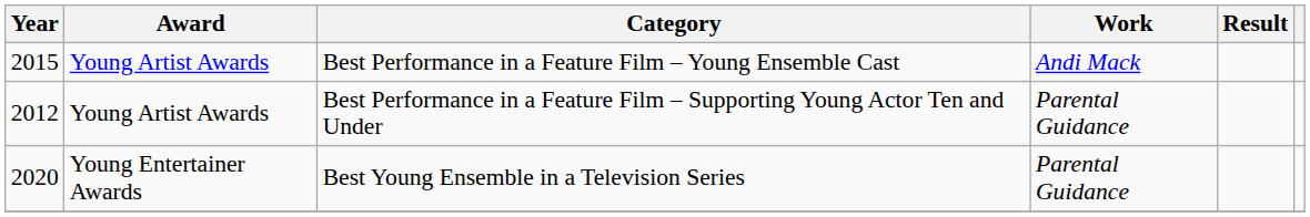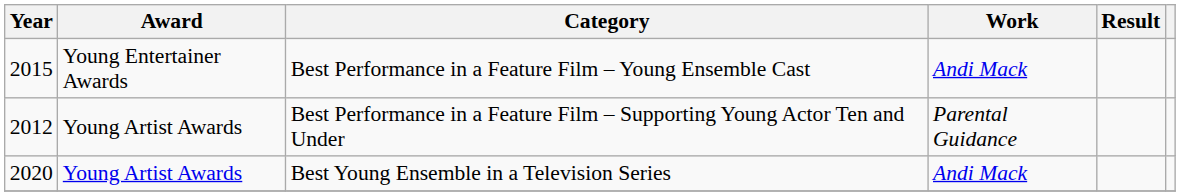 <table class="wikitable plainrowheaders">
 <tr>
 <th>Year</th>
 <th>Award</th>
 <th>Category</th>
 <th>Work</th>
 <th>Result</th>
 <th></th>
 </tr>
 <tr>
 <td>2015</td>
-<td><a href='#'>Young Artist Awards</a></td>
+<td>Young Entertainer Awards</td>
 <td>Best Performance in a Feature Film – Young Ensemble Cast</td>
 <td><em><a href='#'>Andi Mack</a></em></td>
 <td></td>
 <td></td>
 </tr>
 <tr>
 <td>2012</td>
 <td>Young Artist Awards</td>
 <td>Best Performance in a Feature Film – Supporting Young Actor Ten and Under</td>
 <td><em>Parental Guidance</em></td>
 <td></td>
 <td></td>
 </tr>
 <tr>
 <td>2020</td>
-<td>Young Entertainer Awards</td>
+<td><a href='#'>Young Artist Awards</a></td>
 <td>Best Young Ensemble in a Television Series</td>
-<td><em>Parental Guidance</em></td>
+<td><em><a href='#'>Andi Mack</a></em></td>
 <td></td>
 <td></td>
 </tr>
 <tr>
 </tr>
 </table>
